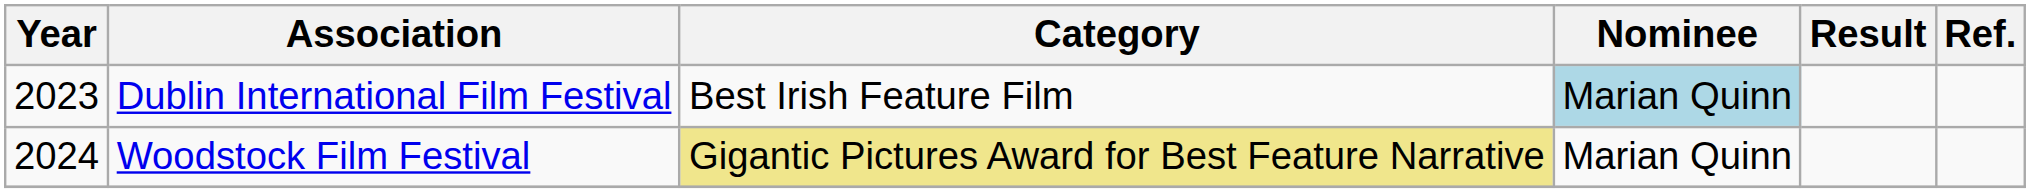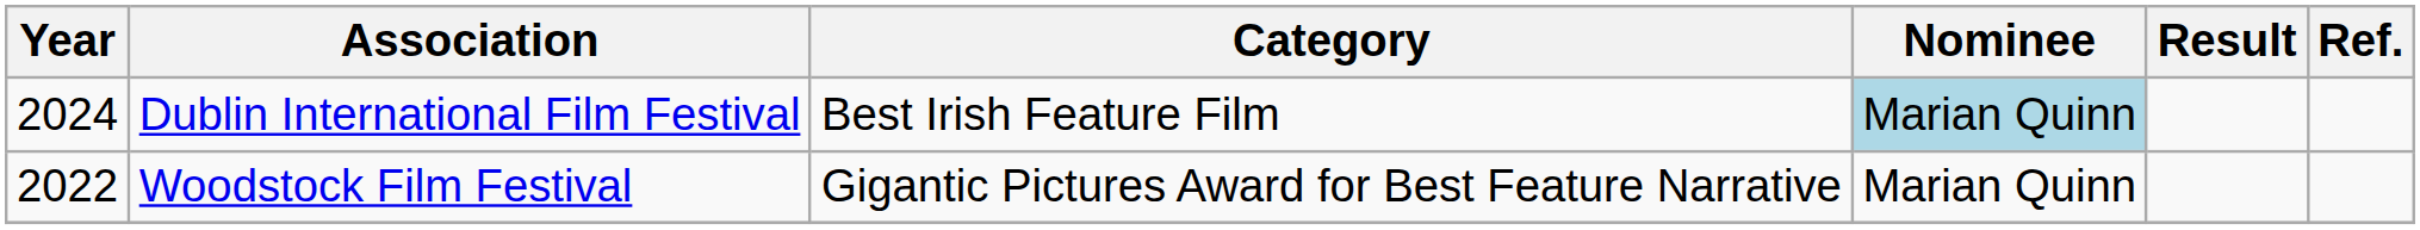 <table class="wikitable sortable">
 <tr>
 <th>Year</th>
 <th>Association</th>
 <th>Category</th>
 <th>Nominee</th>
 <th>Result</th>
 <th class=unsortable>Ref.</th>
 </tr>
 <tr>
-<td>2023</td>
+<td>2024</td>
 <td><a href='#'>Dublin International Film Festival</a></td>
 <td>Best Irish Feature Film</td>
 <td style="background: lightblue;">Marian Quinn</td>
 <td></td>
 <td></td>
 </tr>
 <tr>
-<td>2024</td>
+<td>2022</td>
 <td><a href='#'>Woodstock Film Festival</a></td>
-<td style="background: khaki;">Gigantic Pictures Award for Best Feature Narrative</td>
+<td>Gigantic Pictures Award for Best Feature Narrative</td>
 <td>Marian Quinn</td>
 <td></td>
 <td></td>
 </tr>
 <tr>
 </tr>
 </table>
